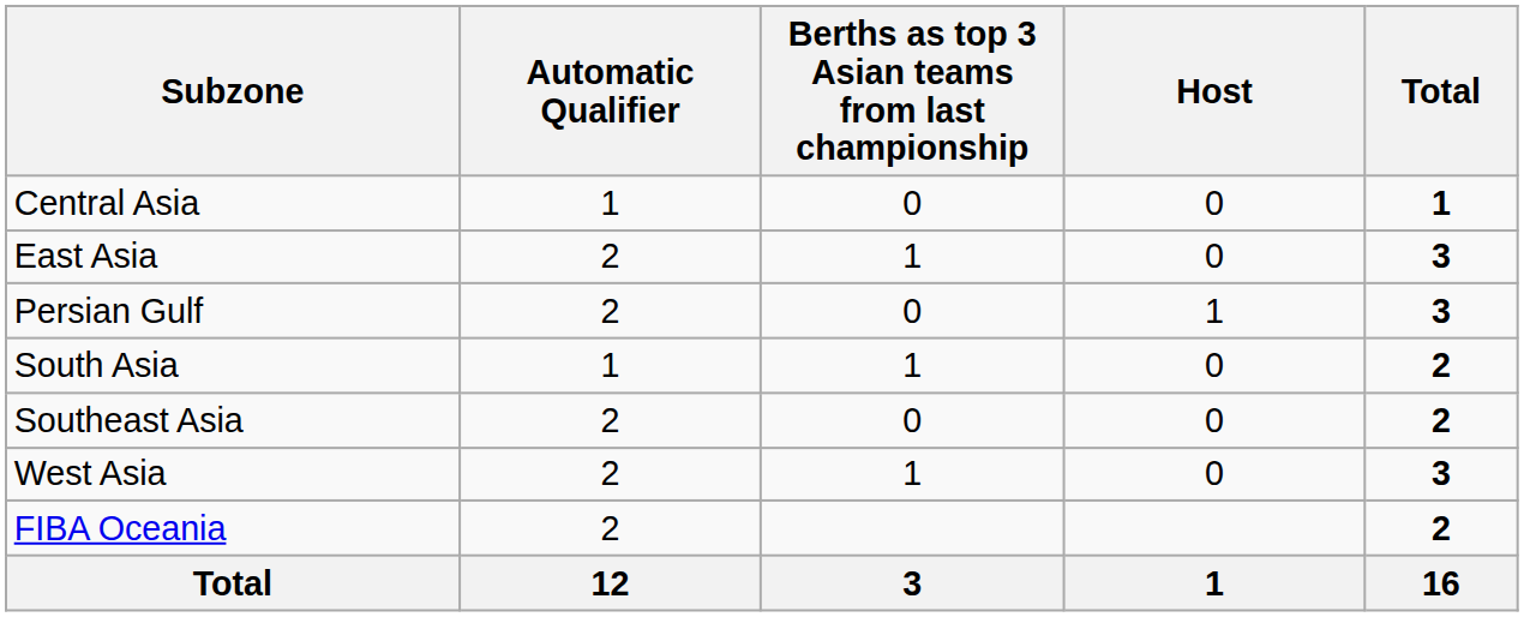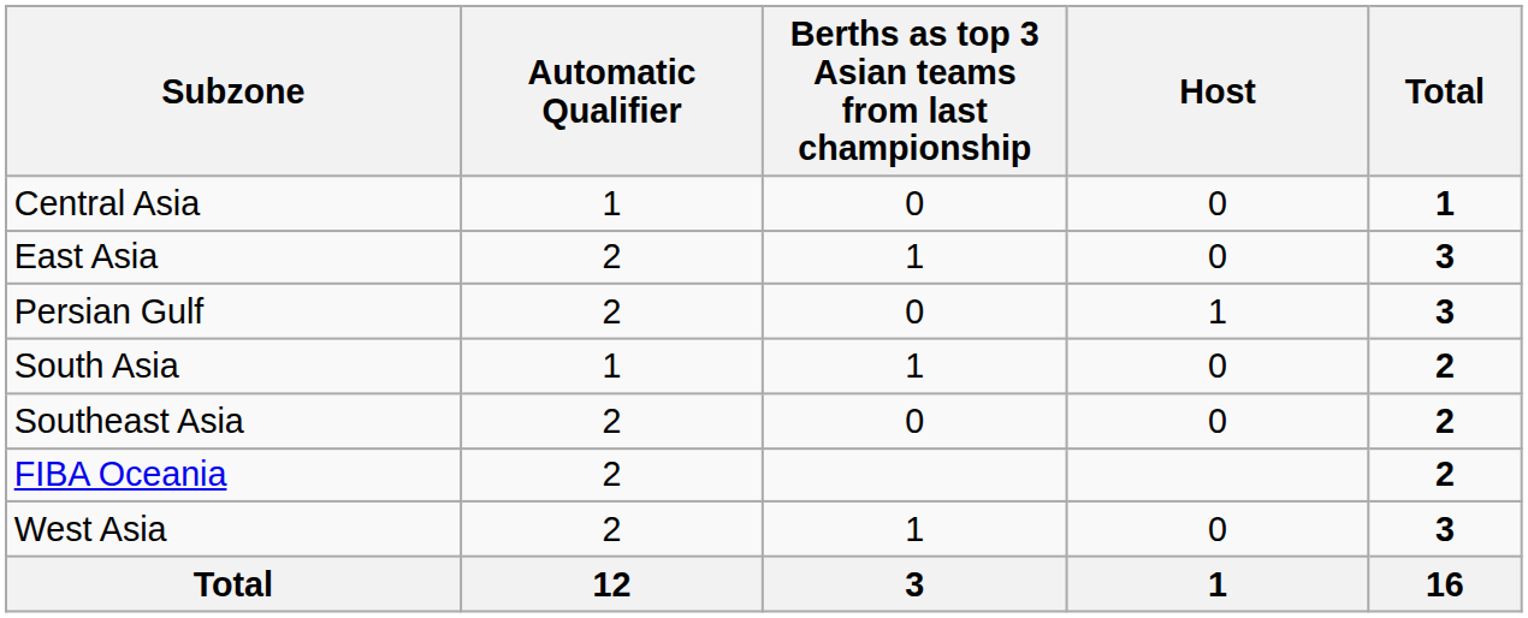 <table class=wikitable style="text-align:center; font-size:90%" width=40%>
 <tr>
 <th style="width:30%">Subzone</th>
 <th style="width:20%">Automatic Qualifier</th>
 <th style="width:20%">Berths as top 3 Asian teams from last championship</th>
 <th style="width:20%">Host</th>
 <th style="width:10%">Total</th>
 </tr>
 <tr>
 <td align=left>Central Asia</td>
 <td>1</td>
 <td>0</td>
 <td>0</td>
 <td><strong>1</strong></td>
 </tr>
 <tr>
 <td align=left>East Asia</td>
 <td>2</td>
 <td>1</td>
 <td>0</td>
 <td><strong>3</strong></td>
 </tr>
 <tr>
 <td align=left>Persian Gulf</td>
 <td>2</td>
 <td>0</td>
 <td>1</td>
 <td><strong>3</strong></td>
 </tr>
 <tr>
 <td align=left>South Asia</td>
 <td>1</td>
 <td>1</td>
 <td>0</td>
 <td><strong>2</strong></td>
 </tr>
 <tr>
 <td align=left>Southeast Asia</td>
 <td>2</td>
 <td>0</td>
 <td>0</td>
 <td><strong>2</strong></td>
 </tr>
 <tr>
+<td align=left><a href='#'>FIBA Oceania</a></td>
+<td>2</td>
+<td></td>
+<td></td>
+<td><strong>2</strong></td>
+</tr>
+<tr>
 <td align=left>West Asia</td>
 <td>2</td>
 <td>1</td>
 <td>0</td>
 <td><strong>3</strong></td>
-</tr>
-<tr>
-<td align=left><a href='#'>FIBA Oceania</a></td>
-<td>2</td>
-<td></td>
-<td></td>
-<td><strong>2</strong></td>
 </tr>
 <tr>
 <th>Total</th>
 <th>12</th>
 <th>3</th>
 <th>1</th>
 <th>16</th>
 </tr>
 </table>
